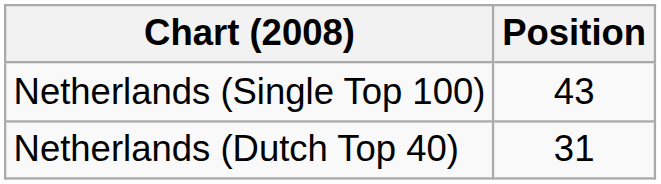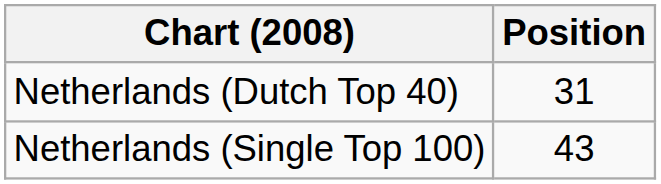 <table class="wikitable sortable">
 <tr>
 <th style="text-align:center;">Chart (2008)</th>
 <th style="text-align:center;">Position</th>
 </tr>
 <tr>
+<td align="left">Netherlands (Dutch Top 40)</td>
+<td style="text-align:center;">31</td>
+</tr>
+<tr>
 <td align="left">Netherlands (Single Top 100)</td>
 <td style="text-align:center;">43</td>
 </tr>
-<tr>
-<td align="left">Netherlands (Dutch Top 40)</td>
-<td style="text-align:center;">31</td>
-</tr>
 </table>
